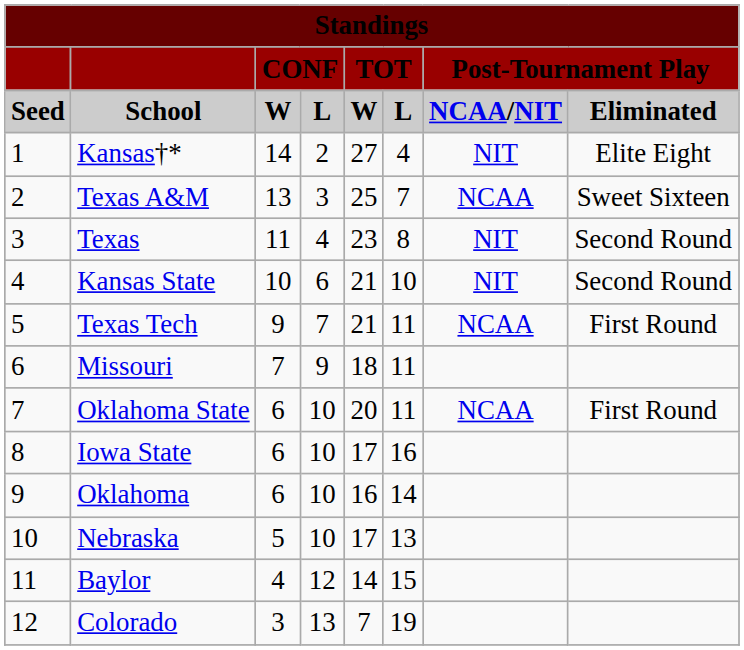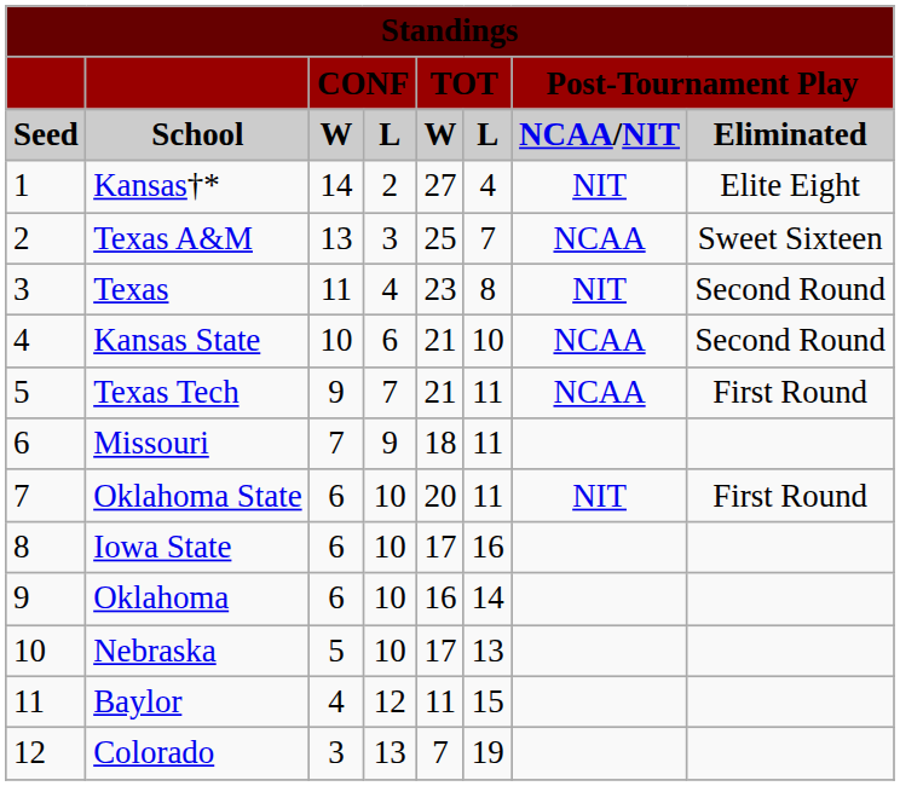 <table class="wikitable">
 <tr bgcolor=#660000 align=center>
 <td colspan=8><span><strong>Standings</strong></span></td>
 </tr>
 <tr bgcolor=#990000 align=center>
 <td></td>
 <td></td>
 <td colspan=2><span><strong>CONF</strong></span></td>
 <td colspan=2><span><strong>TOT</strong></span></td>
 <td colspan=2><span><strong>Post-Tournament Play</strong></span></td>
 </tr>
 <tr bgcolor=#CCCCCC align=center>
 <td><strong>Seed</strong></td>
 <td><strong>School</strong></td>
 <td><strong>W</strong></td>
 <td><strong>L</strong></td>
 <td><strong>W</strong></td>
 <td><strong>L</strong></td>
 <td><strong><a href='#'>NCAA</a>/<a href='#'>NIT</a></strong></td>
 <td><strong>Eliminated</strong></td>
 </tr>
 <tr>
 <td>1</td>
 <td><a href='#'>Kansas</a>†*</td>
 <td align=center>14</td>
 <td align=center>2</td>
 <td align=center>27</td>
 <td align=center>4</td>
 <td align=center><a href='#'>NIT</a></td>
 <td align=center>Elite Eight</td>
 </tr>
 <tr>
 <td>2</td>
 <td><a href='#'>Texas A&M</a></td>
 <td align=center>13</td>
 <td align=center>3</td>
 <td align=center>25</td>
 <td align=center>7</td>
 <td align=center><a href='#'>NCAA</a></td>
 <td align=center>Sweet Sixteen</td>
 </tr>
 <tr>
 <td>3</td>
 <td><a href='#'>Texas</a></td>
 <td align=center>11</td>
 <td align=center>4</td>
 <td align=center>23</td>
 <td align=center>8</td>
 <td align=center><a href='#'>NIT</a></td>
 <td align=center>Second Round</td>
 </tr>
 <tr>
 <td>4</td>
 <td><a href='#'>Kansas State</a></td>
 <td align=center>10</td>
 <td align=center>6</td>
 <td align=center>21</td>
 <td align=center>10</td>
-<td align=center><a href='#'>NIT</a></td>
+<td align=center><a href='#'>NCAA</a></td>
 <td align=center>Second Round</td>
 </tr>
 <tr>
 <td>5</td>
 <td><a href='#'>Texas Tech</a></td>
 <td align=center>9</td>
 <td align=center>7</td>
 <td align=center>21</td>
 <td align=center>11</td>
 <td align=center><a href='#'>NCAA</a></td>
 <td align=center>First Round</td>
 </tr>
 <tr>
 <td>6</td>
 <td><a href='#'>Missouri</a></td>
 <td align=center>7</td>
 <td align=center>9</td>
 <td align=center>18</td>
 <td align=center>11</td>
 <td align=center></td>
 <td align=center></td>
 </tr>
 <tr>
 <td>7</td>
 <td><a href='#'>Oklahoma State</a></td>
 <td align=center>6</td>
 <td align=center>10</td>
 <td align=center>20</td>
 <td align=center>11</td>
-<td align=center><a href='#'>NCAA</a></td>
+<td align=center><a href='#'>NIT</a></td>
 <td align=center>First Round</td>
 </tr>
 <tr>
 <td>8</td>
 <td><a href='#'>Iowa State</a></td>
 <td align=center>6</td>
 <td align=center>10</td>
 <td align=center>17</td>
 <td align=center>16</td>
 <td align=center></td>
 <td align=center></td>
 </tr>
 <tr>
 <td>9</td>
 <td><a href='#'>Oklahoma</a></td>
 <td align=center>6</td>
 <td align=center>10</td>
 <td align=center>16</td>
 <td align=center>14</td>
 <td align=center></td>
 <td align=center></td>
 </tr>
 <tr>
 <td>10</td>
 <td><a href='#'>Nebraska</a></td>
 <td align=center>5</td>
 <td align=center>10</td>
 <td align=center>17</td>
 <td align=center>13</td>
 <td align=center></td>
 <td align=center></td>
 </tr>
 <tr>
 <td>11</td>
 <td><a href='#'>Baylor</a></td>
 <td align=center>4</td>
 <td align=center>12</td>
-<td align=center>14</td>
+<td align=center>11</td>
 <td align=center>15</td>
 <td align=center></td>
 </tr>
 <tr>
 <td>12</td>
 <td><a href='#'>Colorado</a></td>
 <td align=center>3</td>
 <td align=center>13</td>
 <td align=center>7</td>
 <td align=center>19</td>
 <td align=center></td>
 <td align=center></td>
 </tr>
 </table>
